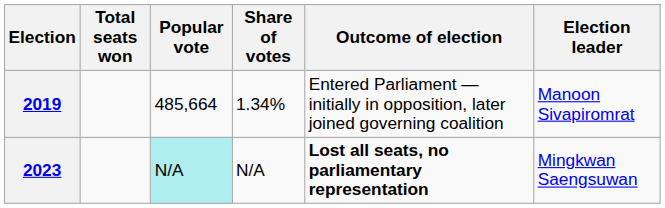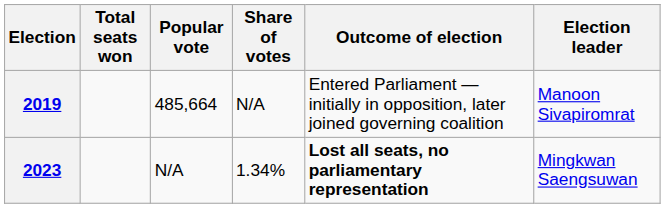 <table class="wikitable">
 <tr>
 <th>Election</th>
 <th>Total seats won</th>
 <th>Popular vote</th>
 <th>Share of votes</th>
 <th>Outcome of election</th>
 <th>Election leader</th>
 </tr>
 <tr>
 <th><a href='#'>2019</a></th>
 <td></td>
 <td>485,664</td>
-<td>1.34%</td>
+<td>N/A</td>
 <td>Entered Parliament — initially in opposition, later joined governing coalition</td>
 <td><a href='#'>Manoon Sivapiromrat</a></td>
 </tr>
 <tr>
 <th><a href='#'>2023</a></th>
 <td></td>
-<td style="background: paleturquoise;">N/A</td>
 <td>N/A</td>
+<td>1.34%</td>
 <td><strong>Lost all seats, no parliamentary representation</strong></td>
 <td><a href='#'>Mingkwan Saengsuwan</a></td>
 </tr>
 </table>
